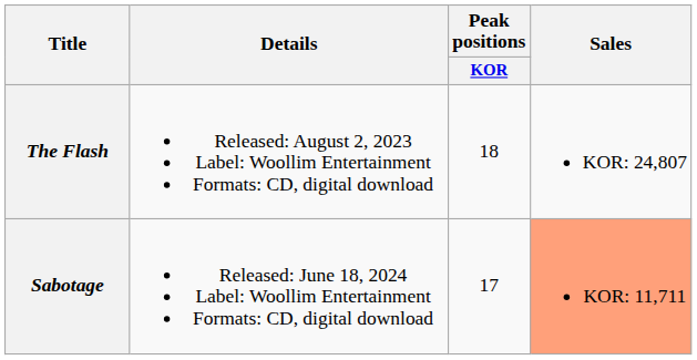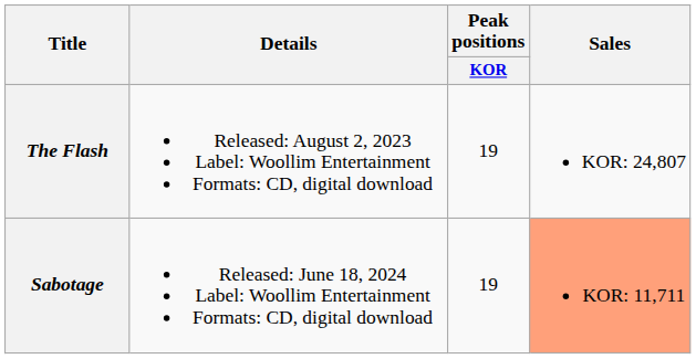 <table class="wikitable plainrowheaders" style="text-align:center">
 <tr>
 <th scope="col" rowspan="2" style="width:6em">Title</th>
 <th scope="col" rowspan="2" style="width:16em">Details</th>
 <th scope="col">Peak positions</th>
 <th scope="col" rowspan="2">Sales</th>
 </tr>
 <tr>
 <th scope="col" style="width:2.5em;font-size:85%"><a href='#'>KOR</a><br></th>
 </tr>
 <tr>
 <th scope="row"><em>The Flash</em></th>
 <td><br><ul><li>Released: August 2, 2023</li><li>Label: Woollim Entertainment</li><li>Formats: CD, digital download</li></ul></td>
-<td>18</td>
+<td>19</td>
 <td><br><ul><li>KOR: 24,807</li></ul></td>
 </tr>
 <tr>
 <th scope="row"><em>Sabotage</em></th>
 <td><br><ul><li>Released: June 18, 2024</li><li>Label: Woollim Entertainment</li><li>Formats: CD, digital download</li></ul></td>
-<td>17</td>
+<td>19</td>
 <td style="background: lightsalmon;"><br><ul><li>KOR: 11,711</li></ul></td>
 </tr>
 </table>
